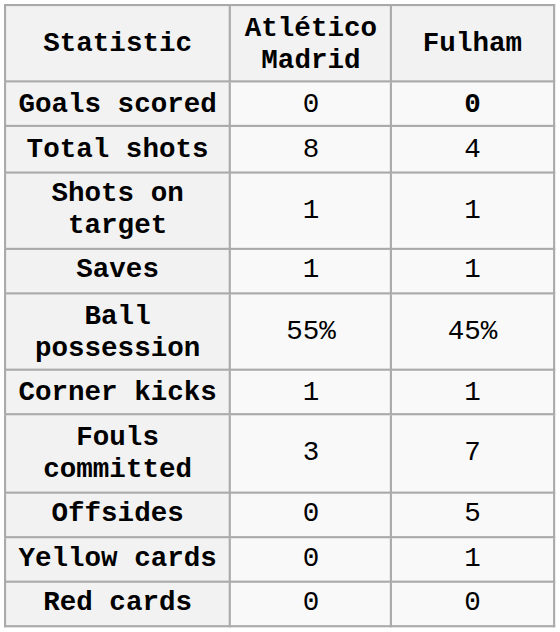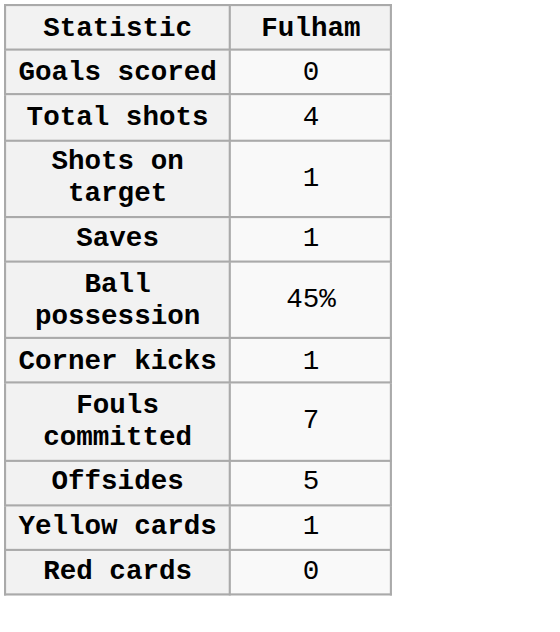 <table class="wikitable plainrowheaders" style="text-align:center">
 <tr>
 <th scope="col" style="width:100px">Statistic</th>
-<th scope="col" style="width:70px">Atlético Madrid</th>
 <th scope="col" style="width:70px">Fulham</th>
 </tr>
 <tr>
 <th scope=row>Goals scored</th>
 <td>0</td>
-<td><strong>0</strong></td>
 </tr>
 <tr>
 <th scope=row>Total shots</th>
-<td>8</td>
 <td>4</td>
 </tr>
 <tr>
 <th scope=row>Shots on target</th>
 <td>1</td>
-<td>1</td>
 </tr>
 <tr>
 <th scope=row>Saves</th>
 <td>1</td>
-<td>1</td>
 </tr>
 <tr>
 <th scope=row>Ball possession</th>
-<td>55%</td>
 <td>45%</td>
 </tr>
 <tr>
 <th scope=row>Corner kicks</th>
 <td>1</td>
-<td>1</td>
 </tr>
 <tr>
 <th scope=row>Fouls committed</th>
-<td>3</td>
 <td>7</td>
 </tr>
 <tr>
 <th scope=row>Offsides</th>
-<td>0</td>
 <td>5</td>
 </tr>
 <tr>
 <th scope=row>Yellow cards</th>
-<td>0</td>
 <td>1</td>
 </tr>
 <tr>
 <th scope=row>Red cards</th>
 <td>0</td>
-<td>0</td>
 </tr>
 </table>
